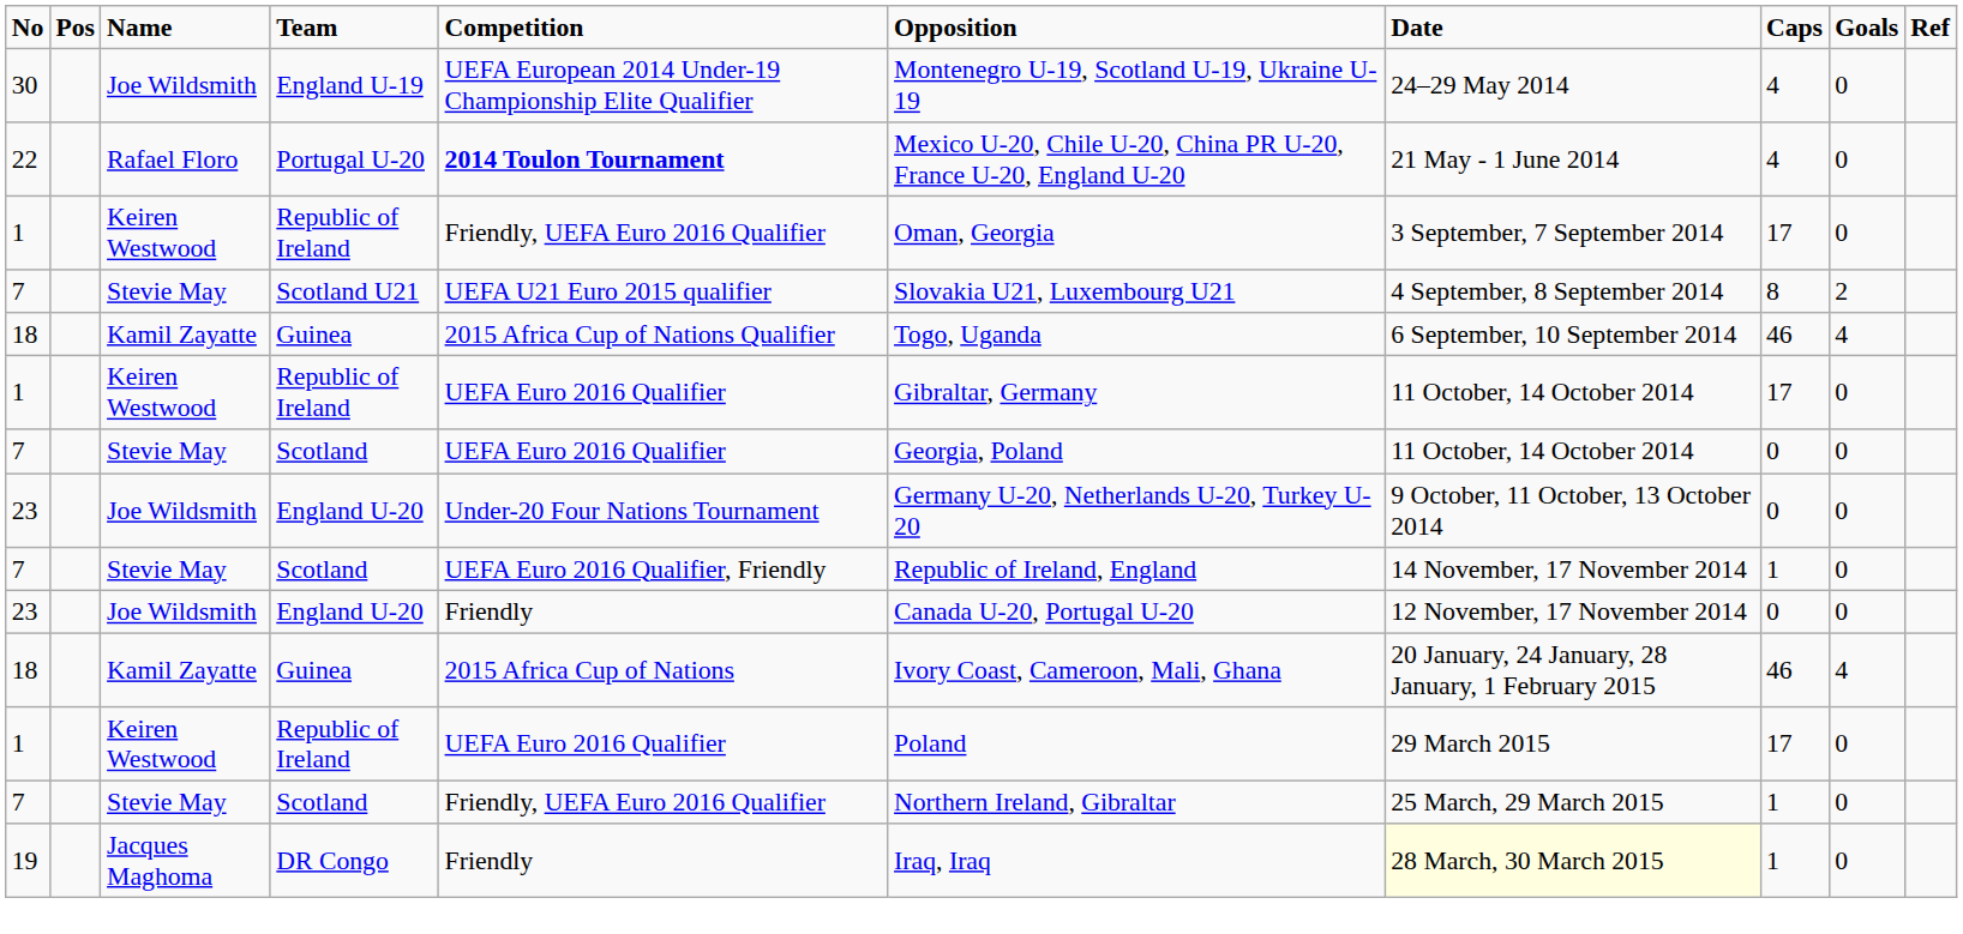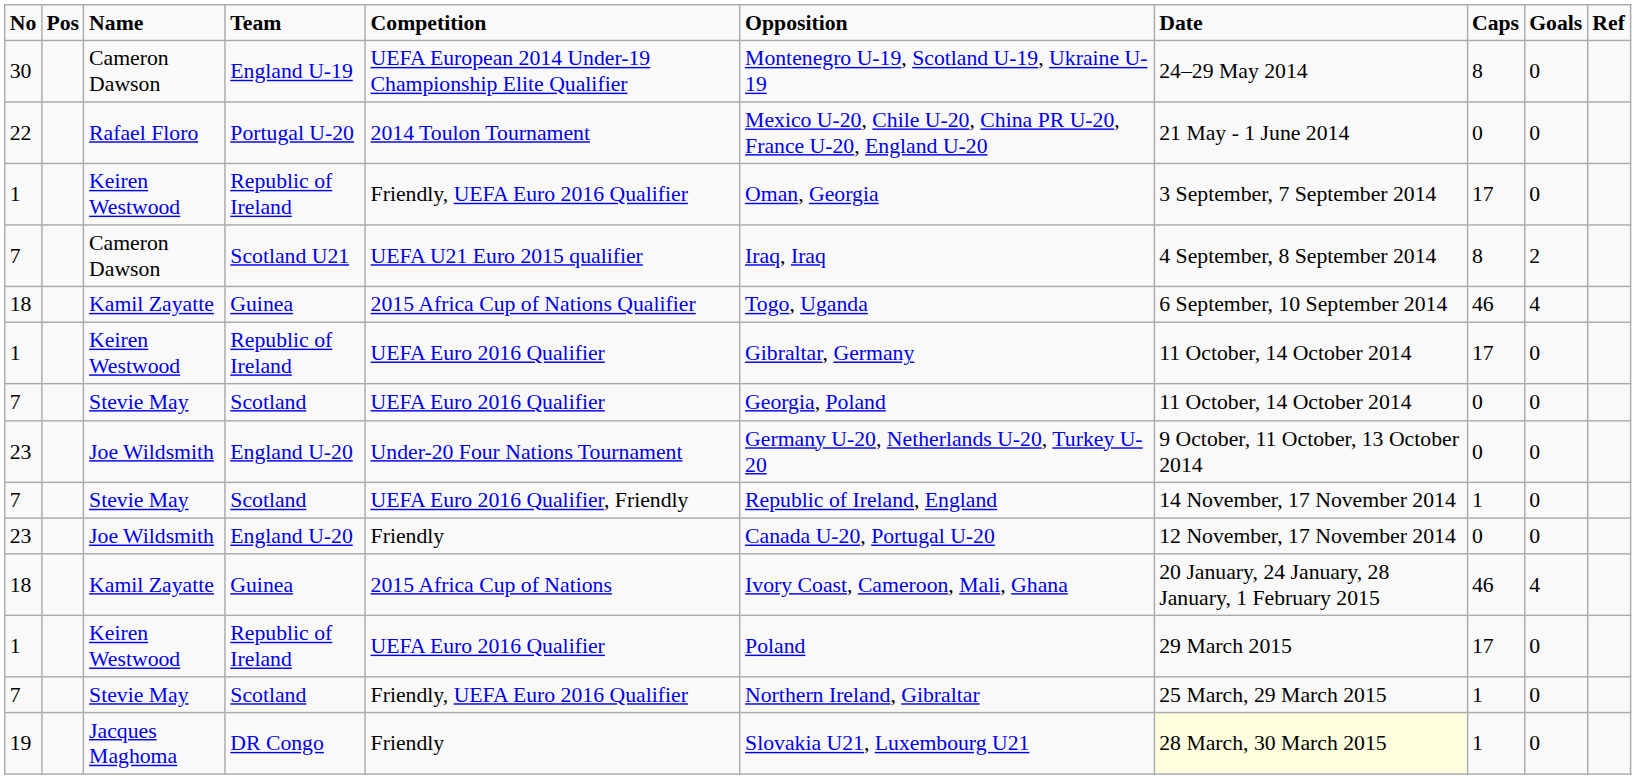 <table class="wikitable" style="width:90%; text-align:center; font-size:95%; text-align:left;">
 <tr>
 <td><strong>No</strong></td>
 <td><strong>Pos</strong></td>
 <td><strong>Name</strong></td>
 <td><strong>Team</strong></td>
 <td><strong>Competition</strong></td>
 <td><strong>Opposition</strong></td>
 <td><strong>Date</strong></td>
 <td><strong>Caps</strong></td>
 <td><strong>Goals</strong></td>
 <td><strong>Ref</strong></td>
 </tr>
 <tr>
 <td>30</td>
 <td></td>
-<td> <a href='#'>Joe Wildsmith</a></td>
+<td> Cameron Dawson</td>
 <td> <a href='#'>England U-19</a></td>
 <td><a href='#'>UEFA European 2014 Under-19 Championship Elite Qualifier</a></td>
 <td> <a href='#'>Montenegro U-19</a>,  <a href='#'>Scotland U-19</a>,  <a href='#'>Ukraine U-19</a></td>
 <td>24–29 May 2014</td>
-<td>4</td>
+<td>8</td>
 <td>0</td>
 <td></td>
 </tr>
 <tr>
 <td>22</td>
 <td></td>
 <td> <a href='#'>Rafael Floro</a></td>
 <td> <a href='#'>Portugal U-20</a></td>
-<td><strong><a href='#'>2014 Toulon Tournament</a></strong></td>
+<td><a href='#'>2014 Toulon Tournament</a></td>
 <td> <a href='#'>Mexico U-20</a>,  <a href='#'>Chile U-20</a>,  <a href='#'>China PR U-20</a>,  <a href='#'>France U-20</a>,  <a href='#'>England U-20</a></td>
 <td>21 May - 1 June 2014</td>
-<td>4</td>
+<td>0</td>
 <td>0</td>
 <td></td>
 </tr>
 <tr>
 <td>1</td>
 <td></td>
 <td> <a href='#'>Keiren Westwood</a></td>
 <td> <a href='#'>Republic of Ireland</a></td>
 <td>Friendly, <a href='#'>UEFA Euro 2016 Qualifier</a></td>
 <td> <a href='#'>Oman</a>,  <a href='#'>Georgia</a></td>
 <td>3 September, 7 September 2014</td>
 <td>17</td>
 <td>0</td>
 <td></td>
 </tr>
 <tr>
 <td>7</td>
 <td></td>
-<td> <a href='#'>Stevie May</a></td>
+<td> Cameron Dawson</td>
 <td> <a href='#'>Scotland U21</a></td>
 <td><a href='#'>UEFA U21 Euro 2015 qualifier</a></td>
-<td> <a href='#'>Slovakia U21</a>,  <a href='#'>Luxembourg U21</a></td>
+<td> <a href='#'>Iraq</a>,  <a href='#'>Iraq</a></td>
 <td>4 September, 8 September 2014</td>
 <td>8</td>
 <td>2</td>
 <td></td>
 </tr>
 <tr>
 <td>18</td>
 <td></td>
 <td> <a href='#'>Kamil Zayatte</a></td>
 <td> <a href='#'>Guinea</a></td>
 <td><a href='#'>2015 Africa Cup of Nations Qualifier</a></td>
 <td> <a href='#'>Togo</a>,  <a href='#'>Uganda</a></td>
 <td>6 September, 10 September 2014</td>
 <td>46</td>
 <td>4</td>
 <td></td>
 </tr>
 <tr>
 <td>1</td>
 <td></td>
 <td> <a href='#'>Keiren Westwood</a></td>
 <td> <a href='#'>Republic of Ireland</a></td>
 <td><a href='#'>UEFA Euro 2016 Qualifier</a></td>
 <td> <a href='#'>Gibraltar</a>,  <a href='#'>Germany</a></td>
 <td>11 October, 14 October 2014</td>
 <td>17</td>
 <td>0</td>
 <td></td>
 </tr>
 <tr>
 <td>7</td>
 <td></td>
 <td> <a href='#'>Stevie May</a></td>
 <td> <a href='#'>Scotland</a></td>
 <td><a href='#'>UEFA Euro 2016 Qualifier</a></td>
 <td> <a href='#'>Georgia</a>,  <a href='#'>Poland</a></td>
 <td>11 October, 14 October 2014</td>
 <td>0</td>
 <td>0</td>
 <td></td>
 </tr>
 <tr>
 <td>23</td>
 <td></td>
 <td> <a href='#'>Joe Wildsmith</a></td>
 <td> <a href='#'>England U-20</a></td>
 <td><a href='#'>Under-20 Four Nations Tournament</a></td>
 <td> <a href='#'>Germany U-20</a>,  <a href='#'>Netherlands U-20</a>,  <a href='#'>Turkey U-20</a></td>
 <td>9 October, 11 October, 13 October 2014</td>
 <td>0</td>
 <td>0</td>
 <td></td>
 </tr>
 <tr>
 <td>7</td>
 <td></td>
 <td> <a href='#'>Stevie May</a></td>
 <td> <a href='#'>Scotland</a></td>
 <td><a href='#'>UEFA Euro 2016 Qualifier</a>, Friendly</td>
 <td> <a href='#'>Republic of Ireland</a>,  <a href='#'>England</a></td>
 <td>14 November, 17 November 2014</td>
 <td>1</td>
 <td>0</td>
 <td></td>
 </tr>
 <tr>
 <td>23</td>
 <td></td>
 <td> <a href='#'>Joe Wildsmith</a></td>
 <td> <a href='#'>England U-20</a></td>
 <td>Friendly</td>
 <td> <a href='#'>Canada U-20</a>,  <a href='#'>Portugal U-20</a></td>
 <td>12 November, 17 November 2014</td>
 <td>0</td>
 <td>0</td>
 <td></td>
 </tr>
 <tr>
 <td>18</td>
 <td></td>
 <td> <a href='#'>Kamil Zayatte</a></td>
 <td> <a href='#'>Guinea</a></td>
 <td><a href='#'>2015 Africa Cup of Nations</a></td>
 <td> <a href='#'>Ivory Coast</a>,  <a href='#'>Cameroon</a>,  <a href='#'>Mali</a>,  <a href='#'>Ghana</a></td>
 <td>20 January, 24 January, 28 January, 1 February 2015</td>
 <td>46</td>
 <td>4</td>
 <td></td>
 </tr>
 <tr>
 <td>1</td>
 <td></td>
 <td> <a href='#'>Keiren Westwood</a></td>
 <td> <a href='#'>Republic of Ireland</a></td>
 <td><a href='#'>UEFA Euro 2016 Qualifier</a></td>
 <td> <a href='#'>Poland</a></td>
 <td>29 March 2015</td>
 <td>17</td>
 <td>0</td>
 <td></td>
 </tr>
 <tr>
 <td>7</td>
 <td></td>
 <td> <a href='#'>Stevie May</a></td>
 <td> <a href='#'>Scotland</a></td>
 <td>Friendly, <a href='#'>UEFA Euro 2016 Qualifier</a></td>
 <td> <a href='#'>Northern Ireland</a>,  <a href='#'>Gibraltar</a></td>
 <td>25 March, 29 March 2015</td>
 <td>1</td>
 <td>0</td>
 <td></td>
 </tr>
 <tr>
 <td>19</td>
 <td></td>
 <td> <a href='#'>Jacques Maghoma</a></td>
 <td> <a href='#'>DR Congo</a></td>
 <td>Friendly</td>
-<td> <a href='#'>Iraq</a>,  <a href='#'>Iraq</a></td>
+<td> <a href='#'>Slovakia U21</a>,  <a href='#'>Luxembourg U21</a></td>
 <td style="background: lightyellow;">28 March, 30 March 2015</td>
 <td>1</td>
 <td>0</td>
 <td></td>
 </tr>
 </table>
